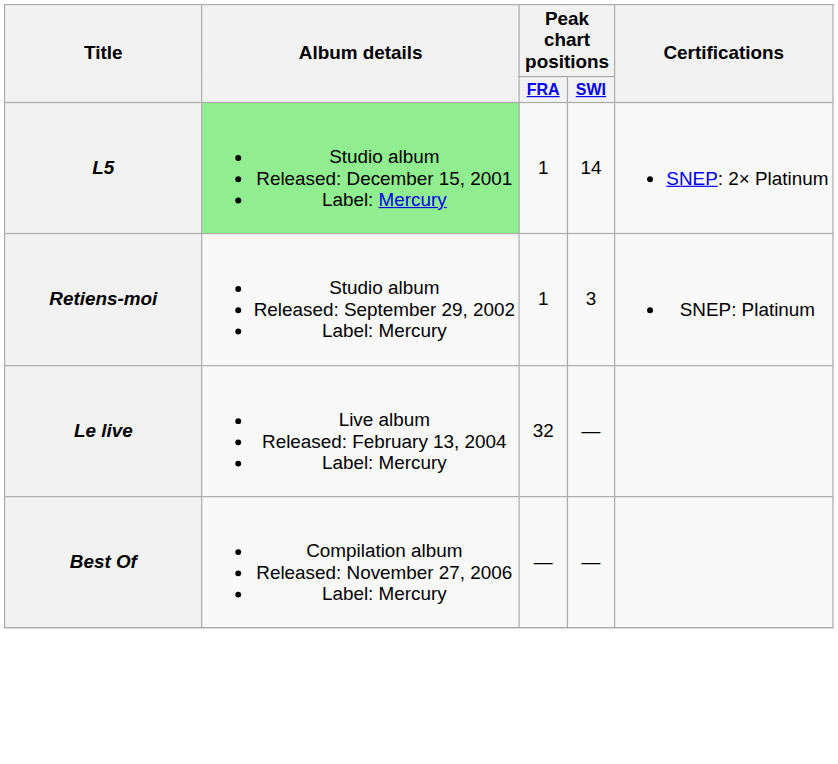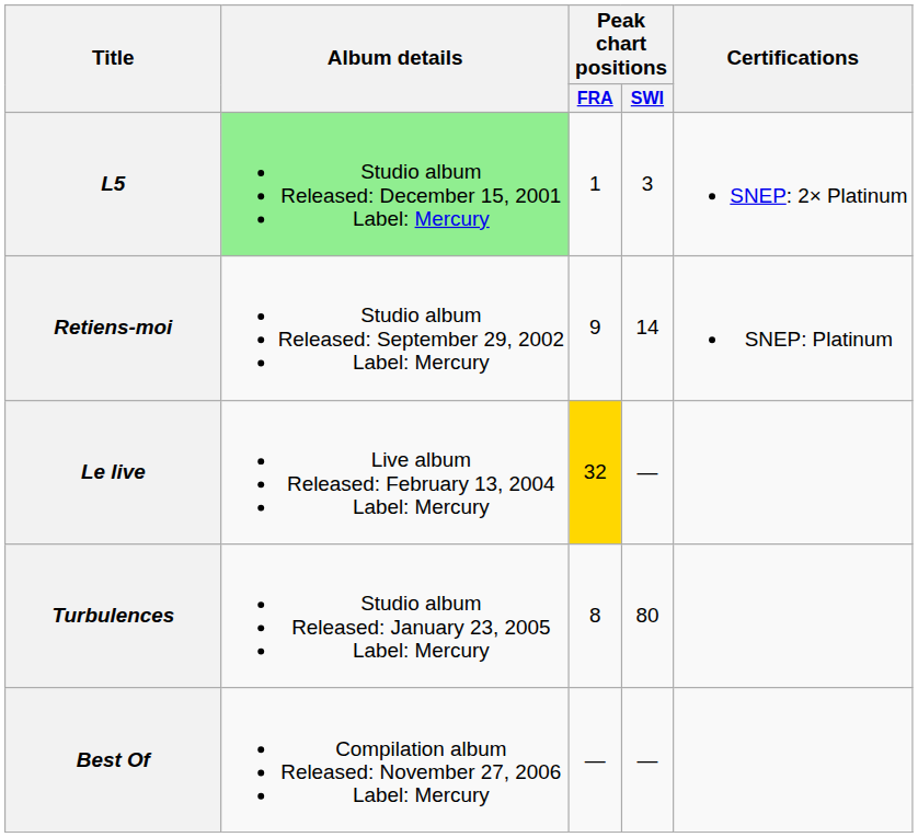 <table class="wikitable plainrowheaders" style="text-align:center;">
 <tr>
 <th rowspan="2" style="width:10em;">Title</th>
 <th rowspan="2">Album details</th>
 <th colspan="2">Peak chart positions</th>
 <th rowspan="2">Certifications</th>
 </tr>
 <tr>
 <th scope="col" style="width:2.5em;font-size:85%"><a href='#'>FRA</a><br></th>
 <th scope="col" style="width:2.5em;font-size:85%"><a href='#'>SWI</a><br></th>
 </tr>
 <tr>
 <th scope="row"><em>L5</em></th>
 <td style="background: lightgreen;"><br><ul><li>Studio album</li><li>Released: December 15, 2001</li><li>Label: <a href='#'>Mercury</a></li></ul></td>
 <td>1</td>
-<td>14</td>
+<td>3</td>
 <td><br><ul><li><a href='#'>SNEP</a>: 2× Platinum</li></ul></td>
 </tr>
 <tr>
 <th scope="row"><em>Retiens-moi</em></th>
 <td><br><ul><li>Studio album</li><li>Released: September 29, 2002</li><li>Label: Mercury</li></ul></td>
-<td>1</td>
-<td>3</td>
+<td>9</td>
+<td>14</td>
 <td><br><ul><li>SNEP: Platinum</li></ul></td>
 </tr>
 <tr>
 <th scope="row"><em>Le live</em></th>
 <td><br><ul><li>Live album</li><li>Released: February 13, 2004</li><li>Label: Mercury</li></ul></td>
-<td>32</td>
+<td style="background: gold;">32</td>
 <td>—</td>
+<td></td>
+</tr>
+<tr>
+<th scope="row"><em>Turbulences</em></th>
+<td><br><ul><li>Studio album</li><li>Released: January 23, 2005</li><li>Label: Mercury</li></ul></td>
+<td>8</td>
+<td>80</td>
 <td></td>
 </tr>
 <tr>
 <th scope="row"><em>Best Of</em></th>
 <td><br><ul><li>Compilation album</li><li>Released: November 27, 2006</li><li>Label: Mercury</li></ul></td>
 <td>—</td>
 <td>—</td>
 <td></td>
 </tr>
 <tr>
 </tr>
 </table>
